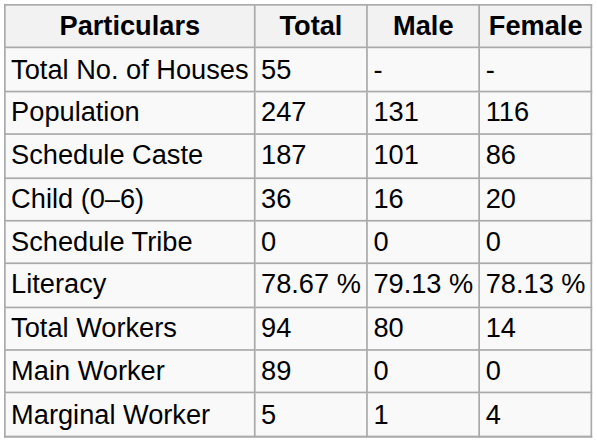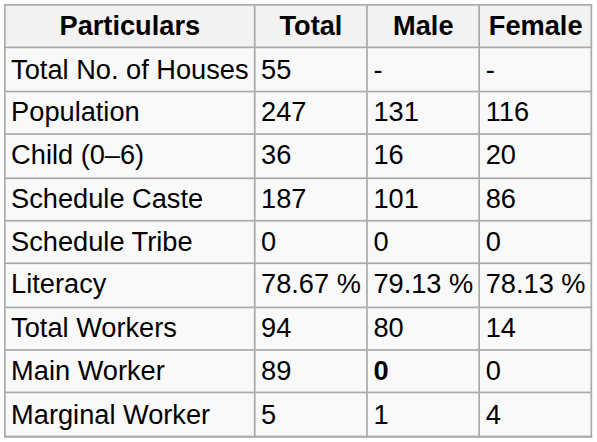 <table class="wikitable sortable">
 <tr>
 <th>Particulars</th>
 <th>Total</th>
 <th>Male</th>
 <th>Female</th>
 </tr>
 <tr>
 <td>Total No. of Houses</td>
 <td>55</td>
 <td>-</td>
 <td>-</td>
 </tr>
 <tr>
 <td>Population</td>
 <td>247</td>
 <td>131</td>
 <td>116</td>
 </tr>
 <tr>
+<td>Child (0–6)</td>
+<td>36</td>
+<td>16</td>
+<td>20</td>
+</tr>
+<tr>
 <td>Schedule Caste</td>
 <td>187</td>
 <td>101</td>
 <td>86</td>
-</tr>
-<tr>
-<td>Child (0–6)</td>
-<td>36</td>
-<td>16</td>
-<td>20</td>
 </tr>
 <tr>
 <td>Schedule Tribe</td>
 <td>0</td>
 <td>0</td>
 <td>0</td>
 </tr>
 <tr>
 <td>Literacy</td>
 <td>78.67 %</td>
 <td>79.13 %</td>
 <td>78.13 %</td>
 </tr>
 <tr>
 <td>Total Workers</td>
 <td>94</td>
 <td>80</td>
 <td>14</td>
 </tr>
 <tr>
 <td>Main Worker</td>
 <td>89</td>
-<td>0</td>
+<td><strong>0</strong></td>
 <td>0</td>
 </tr>
 <tr>
 <td>Marginal Worker</td>
 <td>5</td>
 <td>1</td>
 <td>4</td>
 </tr>
 <tr>
 </tr>
 </table>
